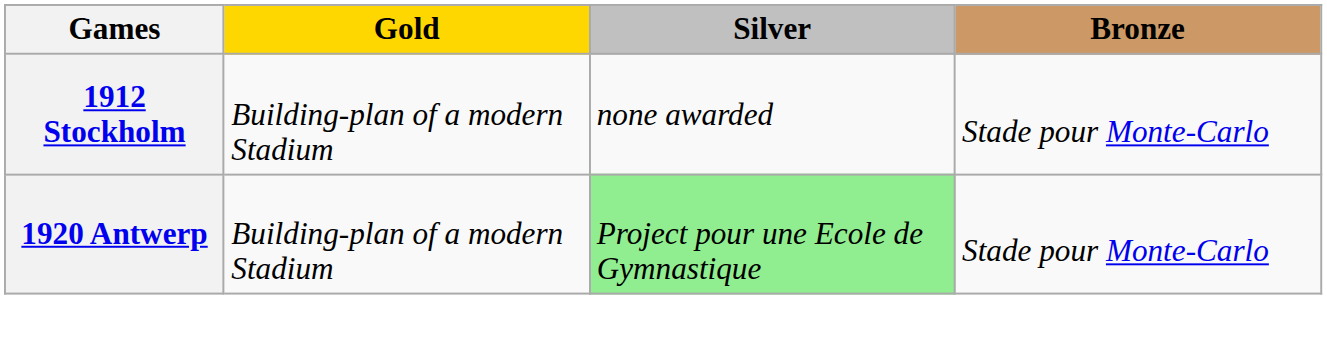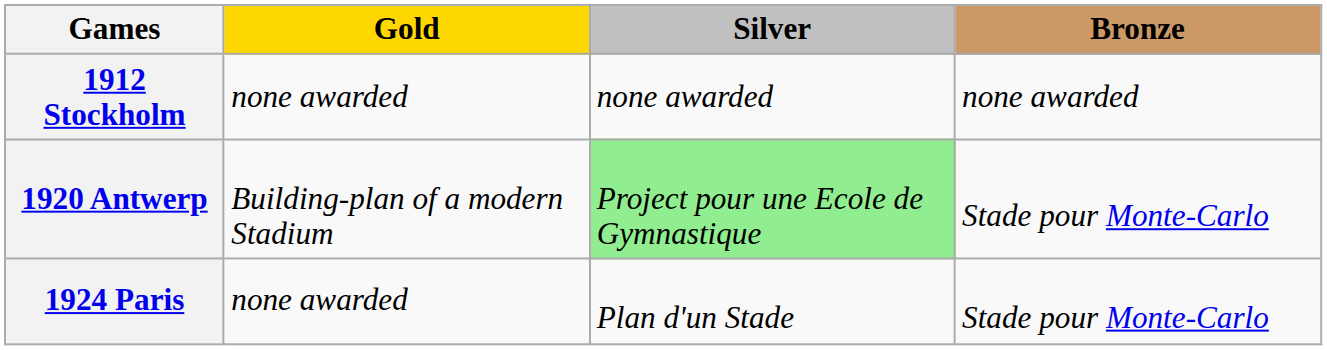 <table class="wikitable sortable plainrowheaders">
 <tr>
 <th scope="col" style="width:105px;">Games</th>
 <th scope="col" style="background-color:gold; width:180px;">Gold</th>
 <th scope="col" style="background-color:silver; width:180px;">Silver</th>
 <th scope="col" style="background-color:#cc9966; width:180px;">Bronze</th>
 </tr>
 <tr>
 <th scope="row"><a href='#'>1912 Stockholm</a></th>
-<td><br><em>Building-plan of a modern Stadium</em></td>
 <td><em>none awarded</em></td>
-<td><br><em>Stade pour <a href='#'>Monte-Carlo</a></em></td>
+<td><em>none awarded</em></td>
+<td><em>none awarded</em></td>
 </tr>
 <tr>
 <th scope="row"><a href='#'>1920 Antwerp</a></th>
 <td><br><em>Building-plan of a modern Stadium</em></td>
 <td style="background: lightgreen;"><br><em>Project pour une Ecole de Gymnastique</em></td>
 <td><br><em>Stade pour <a href='#'>Monte-Carlo</a></em></td>
 </tr>
+<tr>
+<th scope="row"><a href='#'>1924 Paris</a></th>
+<td><em>none awarded</em></td>
+<td><br><em>Plan d'un Stade</em></td>
+<td><br><em>Stade pour <a href='#'>Monte-Carlo</a></em></td>
+</tr>
 </table>
